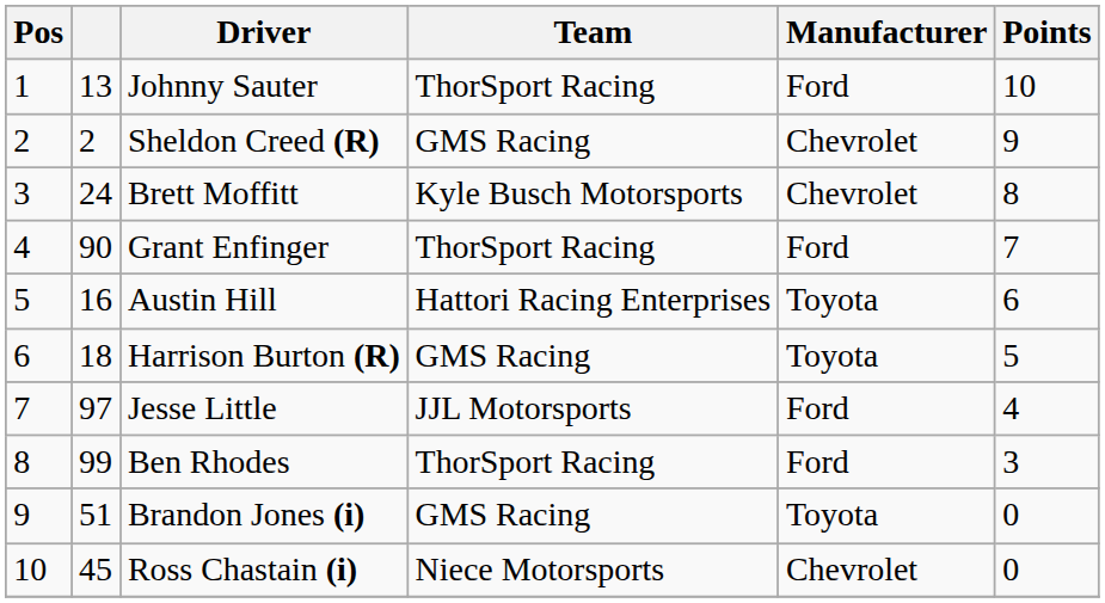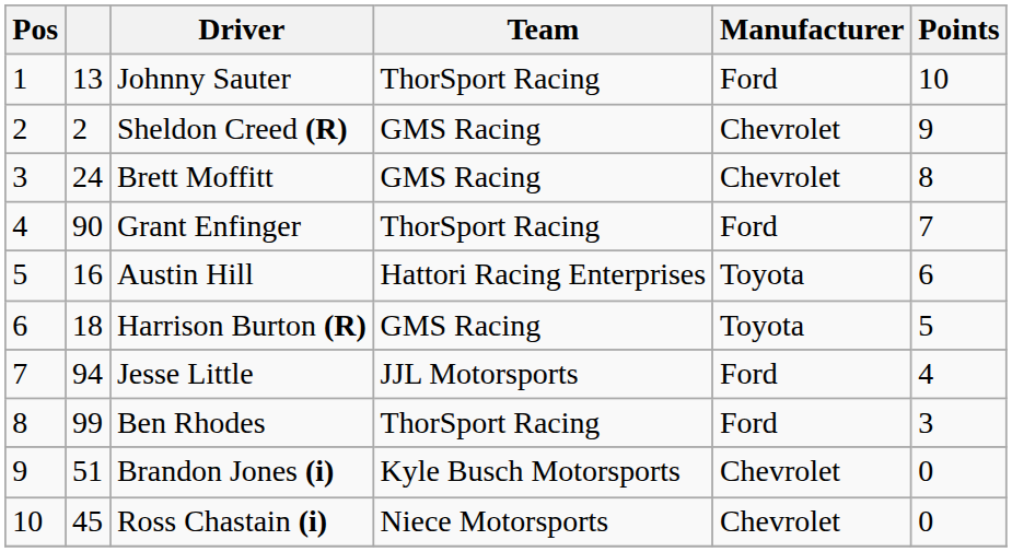 <table class="wikitable" style="font-size:98%">
 <tr>
 <th>Pos</th>
 <th></th>
 <th>Driver</th>
 <th>Team</th>
 <th>Manufacturer</th>
 <th>Points</th>
 </tr>
 <tr>
 <td>1</td>
 <td>13</td>
 <td>Johnny Sauter</td>
 <td>ThorSport Racing</td>
 <td>Ford</td>
 <td>10</td>
 </tr>
 <tr>
 <td>2</td>
 <td>2</td>
 <td>Sheldon Creed <strong>(R)</strong></td>
 <td>GMS Racing</td>
 <td>Chevrolet</td>
 <td>9</td>
 </tr>
 <tr>
 <td>3</td>
 <td>24</td>
 <td>Brett Moffitt</td>
-<td>Kyle Busch Motorsports</td>
+<td>GMS Racing</td>
 <td>Chevrolet</td>
 <td>8</td>
 </tr>
 <tr>
 <td>4</td>
 <td>90</td>
 <td>Grant Enfinger</td>
 <td>ThorSport Racing</td>
 <td>Ford</td>
 <td>7</td>
 </tr>
 <tr>
 <td>5</td>
 <td>16</td>
 <td>Austin Hill</td>
 <td>Hattori Racing Enterprises</td>
 <td>Toyota</td>
 <td>6</td>
 </tr>
 <tr>
 <td>6</td>
 <td>18</td>
 <td>Harrison Burton <strong>(R)</strong></td>
 <td>GMS Racing</td>
 <td>Toyota</td>
 <td>5</td>
 </tr>
 <tr>
 <td>7</td>
-<td>97</td>
+<td>94</td>
 <td>Jesse Little</td>
 <td>JJL Motorsports</td>
 <td>Ford</td>
 <td>4</td>
 </tr>
 <tr>
 <td>8</td>
 <td>99</td>
 <td>Ben Rhodes</td>
 <td>ThorSport Racing</td>
 <td>Ford</td>
 <td>3</td>
 </tr>
 <tr>
 <td>9</td>
 <td>51</td>
 <td>Brandon Jones <strong>(i)</strong></td>
-<td>GMS Racing</td>
-<td>Toyota</td>
+<td>Kyle Busch Motorsports</td>
+<td>Chevrolet</td>
 <td>0</td>
 </tr>
 <tr>
 <td>10</td>
 <td>45</td>
 <td>Ross Chastain <strong>(i)</strong></td>
 <td>Niece Motorsports</td>
 <td>Chevrolet</td>
 <td>0</td>
 </tr>
 <tr>
 </tr>
 </table>
